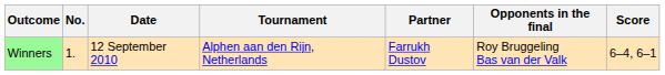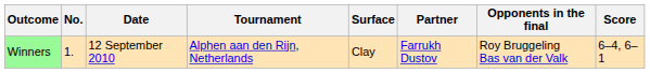 <table class="sortable wikitable">
 <tr>
 <th>Outcome</th>
 <th>No.</th>
 <th>Date</th>
 <th>Tournament</th>
+<th>Surface</th>
 <th>Partner</th>
 <th>Opponents in the final</th>
 <th>Score</th>
 </tr>
 <tr style="background:moccasin">
 <td style="background:#98FB98">Winners</td>
 <td>1.</td>
 <td>12 September <a href='#'>2010</a></td>
 <td><a href='#'>Alphen aan den Rijn</a>, <a href='#'>Netherlands</a></td>
+<td>Clay</td>
 <td> <a href='#'>Farrukh Dustov</a></td>
 <td> Roy Bruggeling <br>  <a href='#'>Bas van der Valk</a></td>
 <td>6–4, 6–1</td>
 </tr>
 </table>
